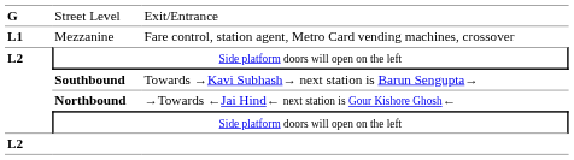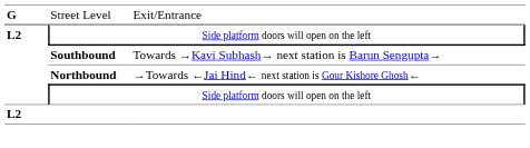 <table border="0" cellspacing="0" cellpadding="3">
 <tr>
 <td width="50" valign="top" style="border-bottom:solid 1px gray;border-top:solid 1px gray;"><strong>G</strong></td>
 <td width="100" valign="top" style="border-top:solid 1px gray;border-bottom:solid 1px gray;">Street Level</td>
 <td width="500" valign="top" style="border-top:solid 1px gray;border-bottom:solid 1px gray;">Exit/Entrance</td>
-</tr>
-<tr>
-<td valign="top"><strong>L1</strong></td>
-<td valign="top">Mezzanine</td>
-<td valign="top">Fare control, station agent, Metro Card vending machines, crossover<br></td>
 </tr>
 <tr>
 <td rowspan="4" width="50" valign="top" style="border-top:solid 1px gray;border-bottom:solid 1px gray;"><strong>L2</strong></td>
 <td colspan="2" style="border-top:solid 1px gray;border-right:solid 2px black;border-left:solid 2px black;border-bottom:solid 2px black;text-align:center;"><small><a href='#'>Side platform</a>  doors will open on the left </small></td>
 </tr>
 <tr>
 <td width="100" style="border-bottom:solid 1px gray;"><strong>Southbound</strong></td>
 <td width="500" style="border-bottom:solid 1px gray;">Towards →<a href='#'>Kavi Subhash</a>→ next station is <a href='#'>Barun Sengupta</a>→</td>
 </tr>
 <tr>
 <td><strong>Northbound</strong></td>
 <td><span>→</span>Towards ←<a href='#'>Jai Hind</a>← <small>next station is <a href='#'>Gour Kishore Ghosh</a></small>←</td>
 </tr>
 <tr>
 <td colspan="2" style="border-top:solid 2px black;border-right:solid 2px black;border-left:solid 2px black;border-bottom:solid 1px gray;text-align:center;"><small><a href='#'>Side platform</a> doors will open on the left </small></td>
 </tr>
 <tr>
 <td rowspan="2" width="50" valign="top" style="border-bottom:solid 1px gray;"><strong>L2</strong></td>
 <td width="100" style="border-bottom:solid 1px gray;"></td>
 <td width="500" style="border-bottom:solid 1px gray;"></td>
 </tr>
 <tr>
 </tr>
 </table>
